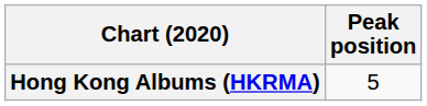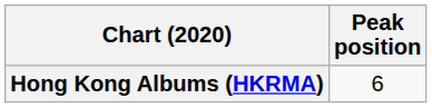 <table class="wikitable plainrowheaders" style="text-align:center">
 <tr>
 <th scope="col">Chart (2020)</th>
 <th scope="col">Peak<br>position</th>
 </tr>
 <tr>
 <th scope="row">Hong Kong Albums (<a href='#'>HKRMA</a>)</th>
-<td>5</td>
+<td>6</td>
 </tr>
 </table>
